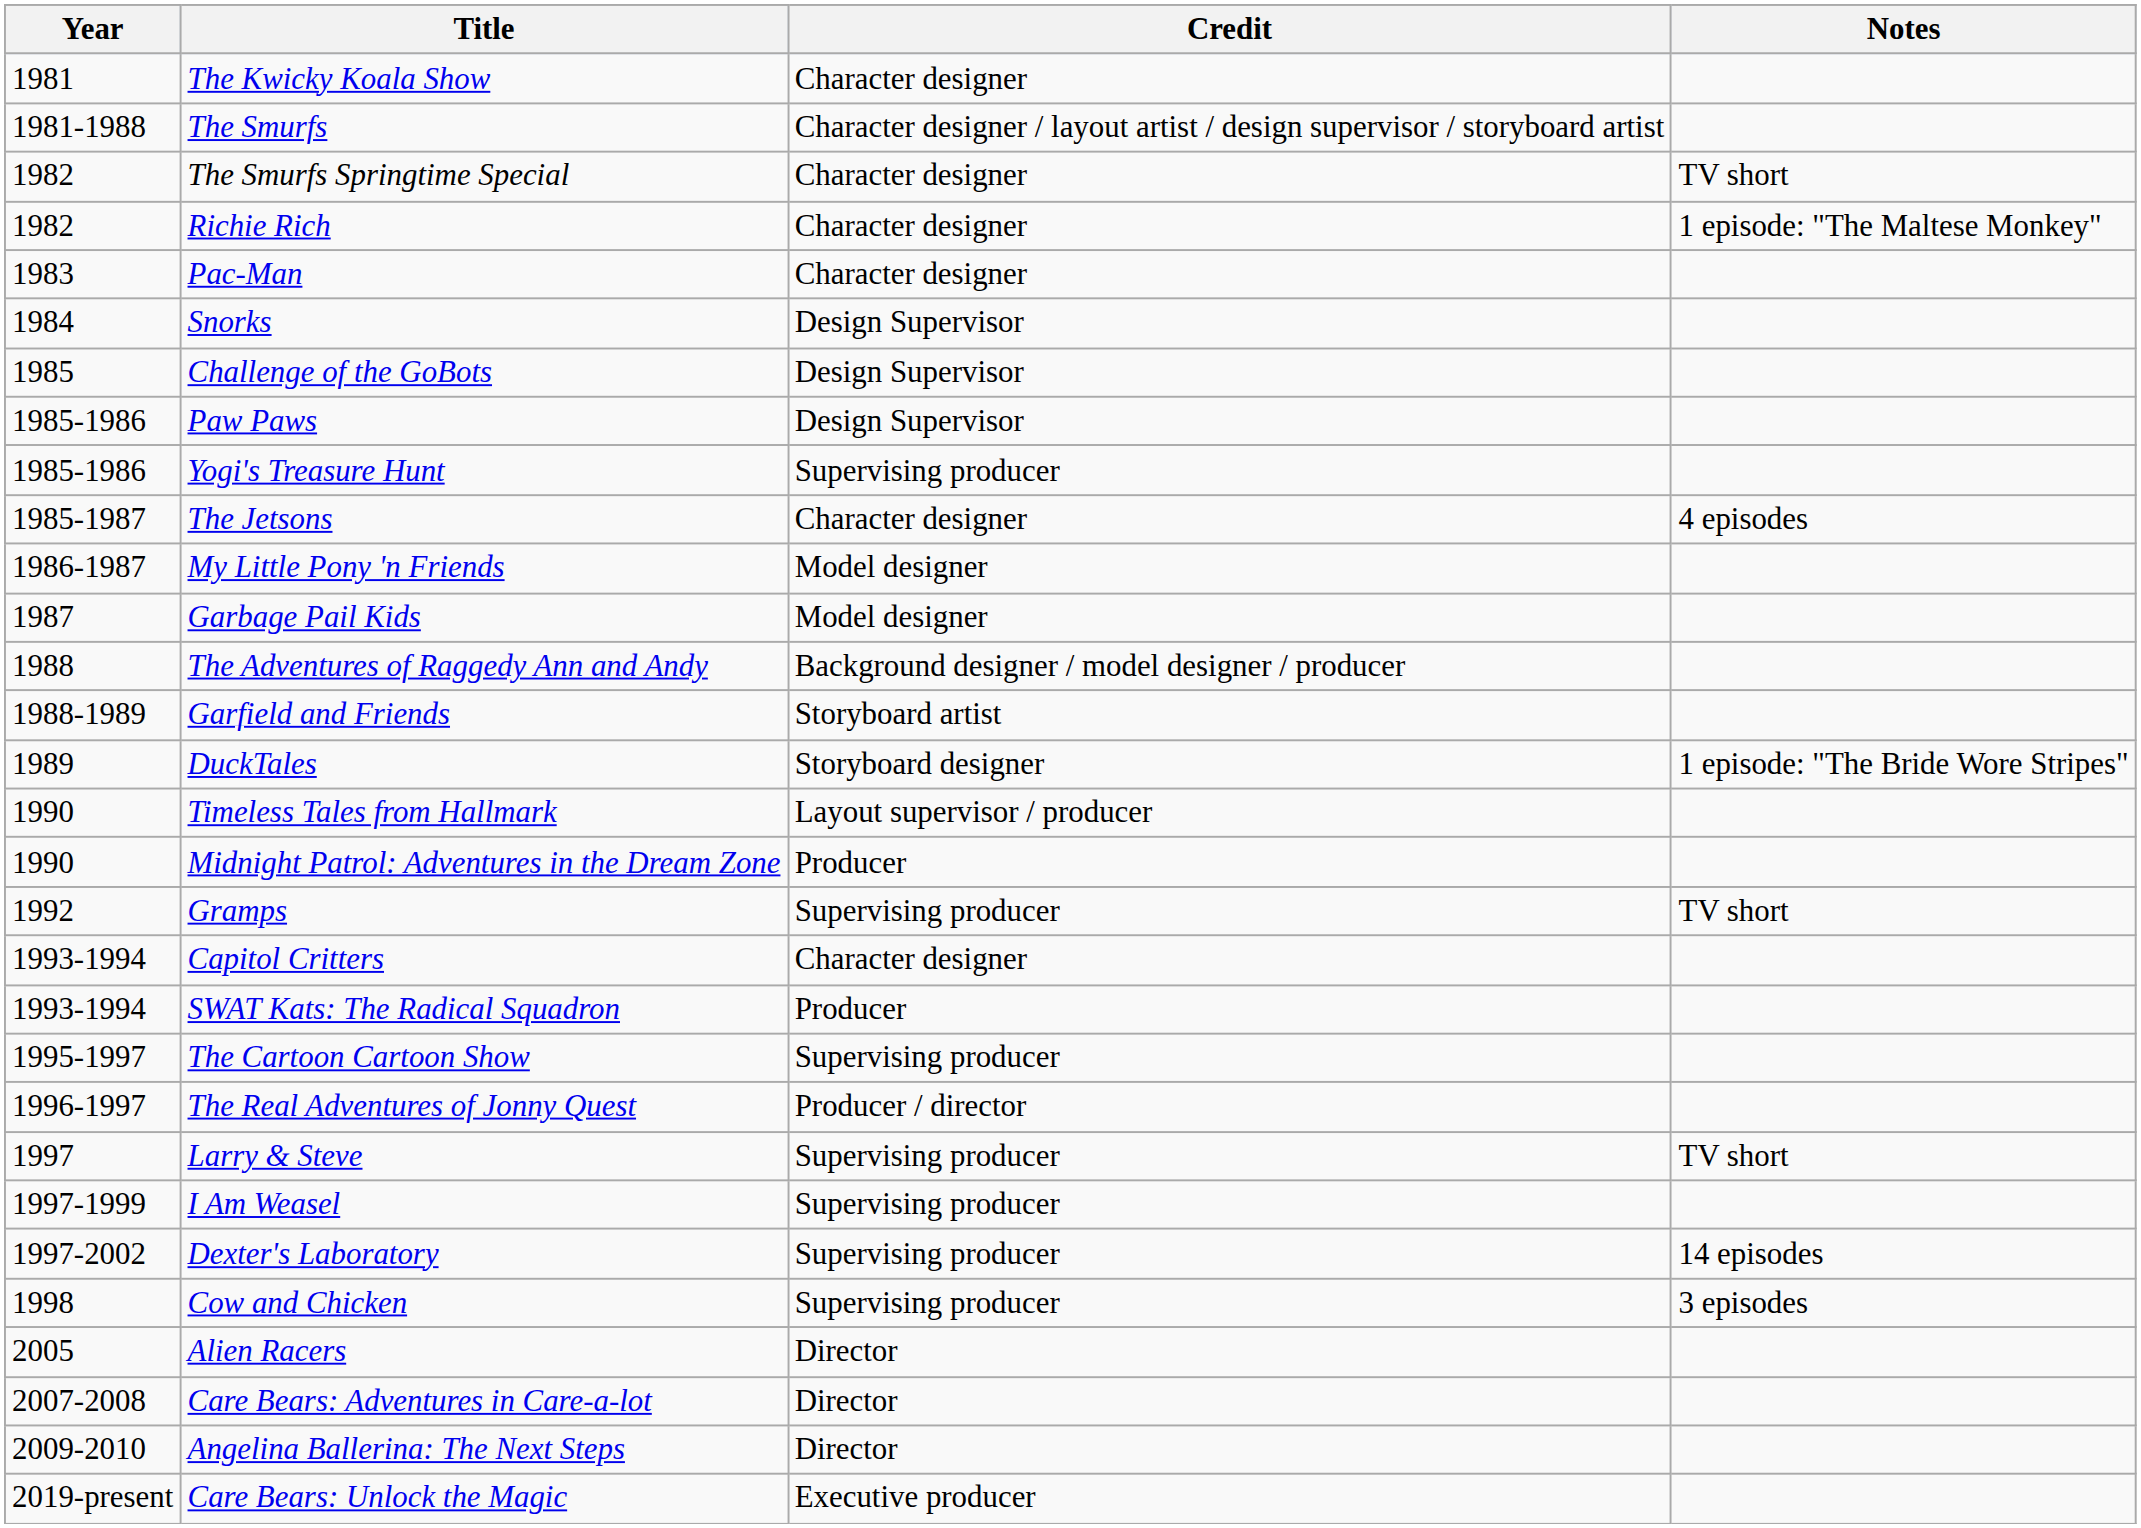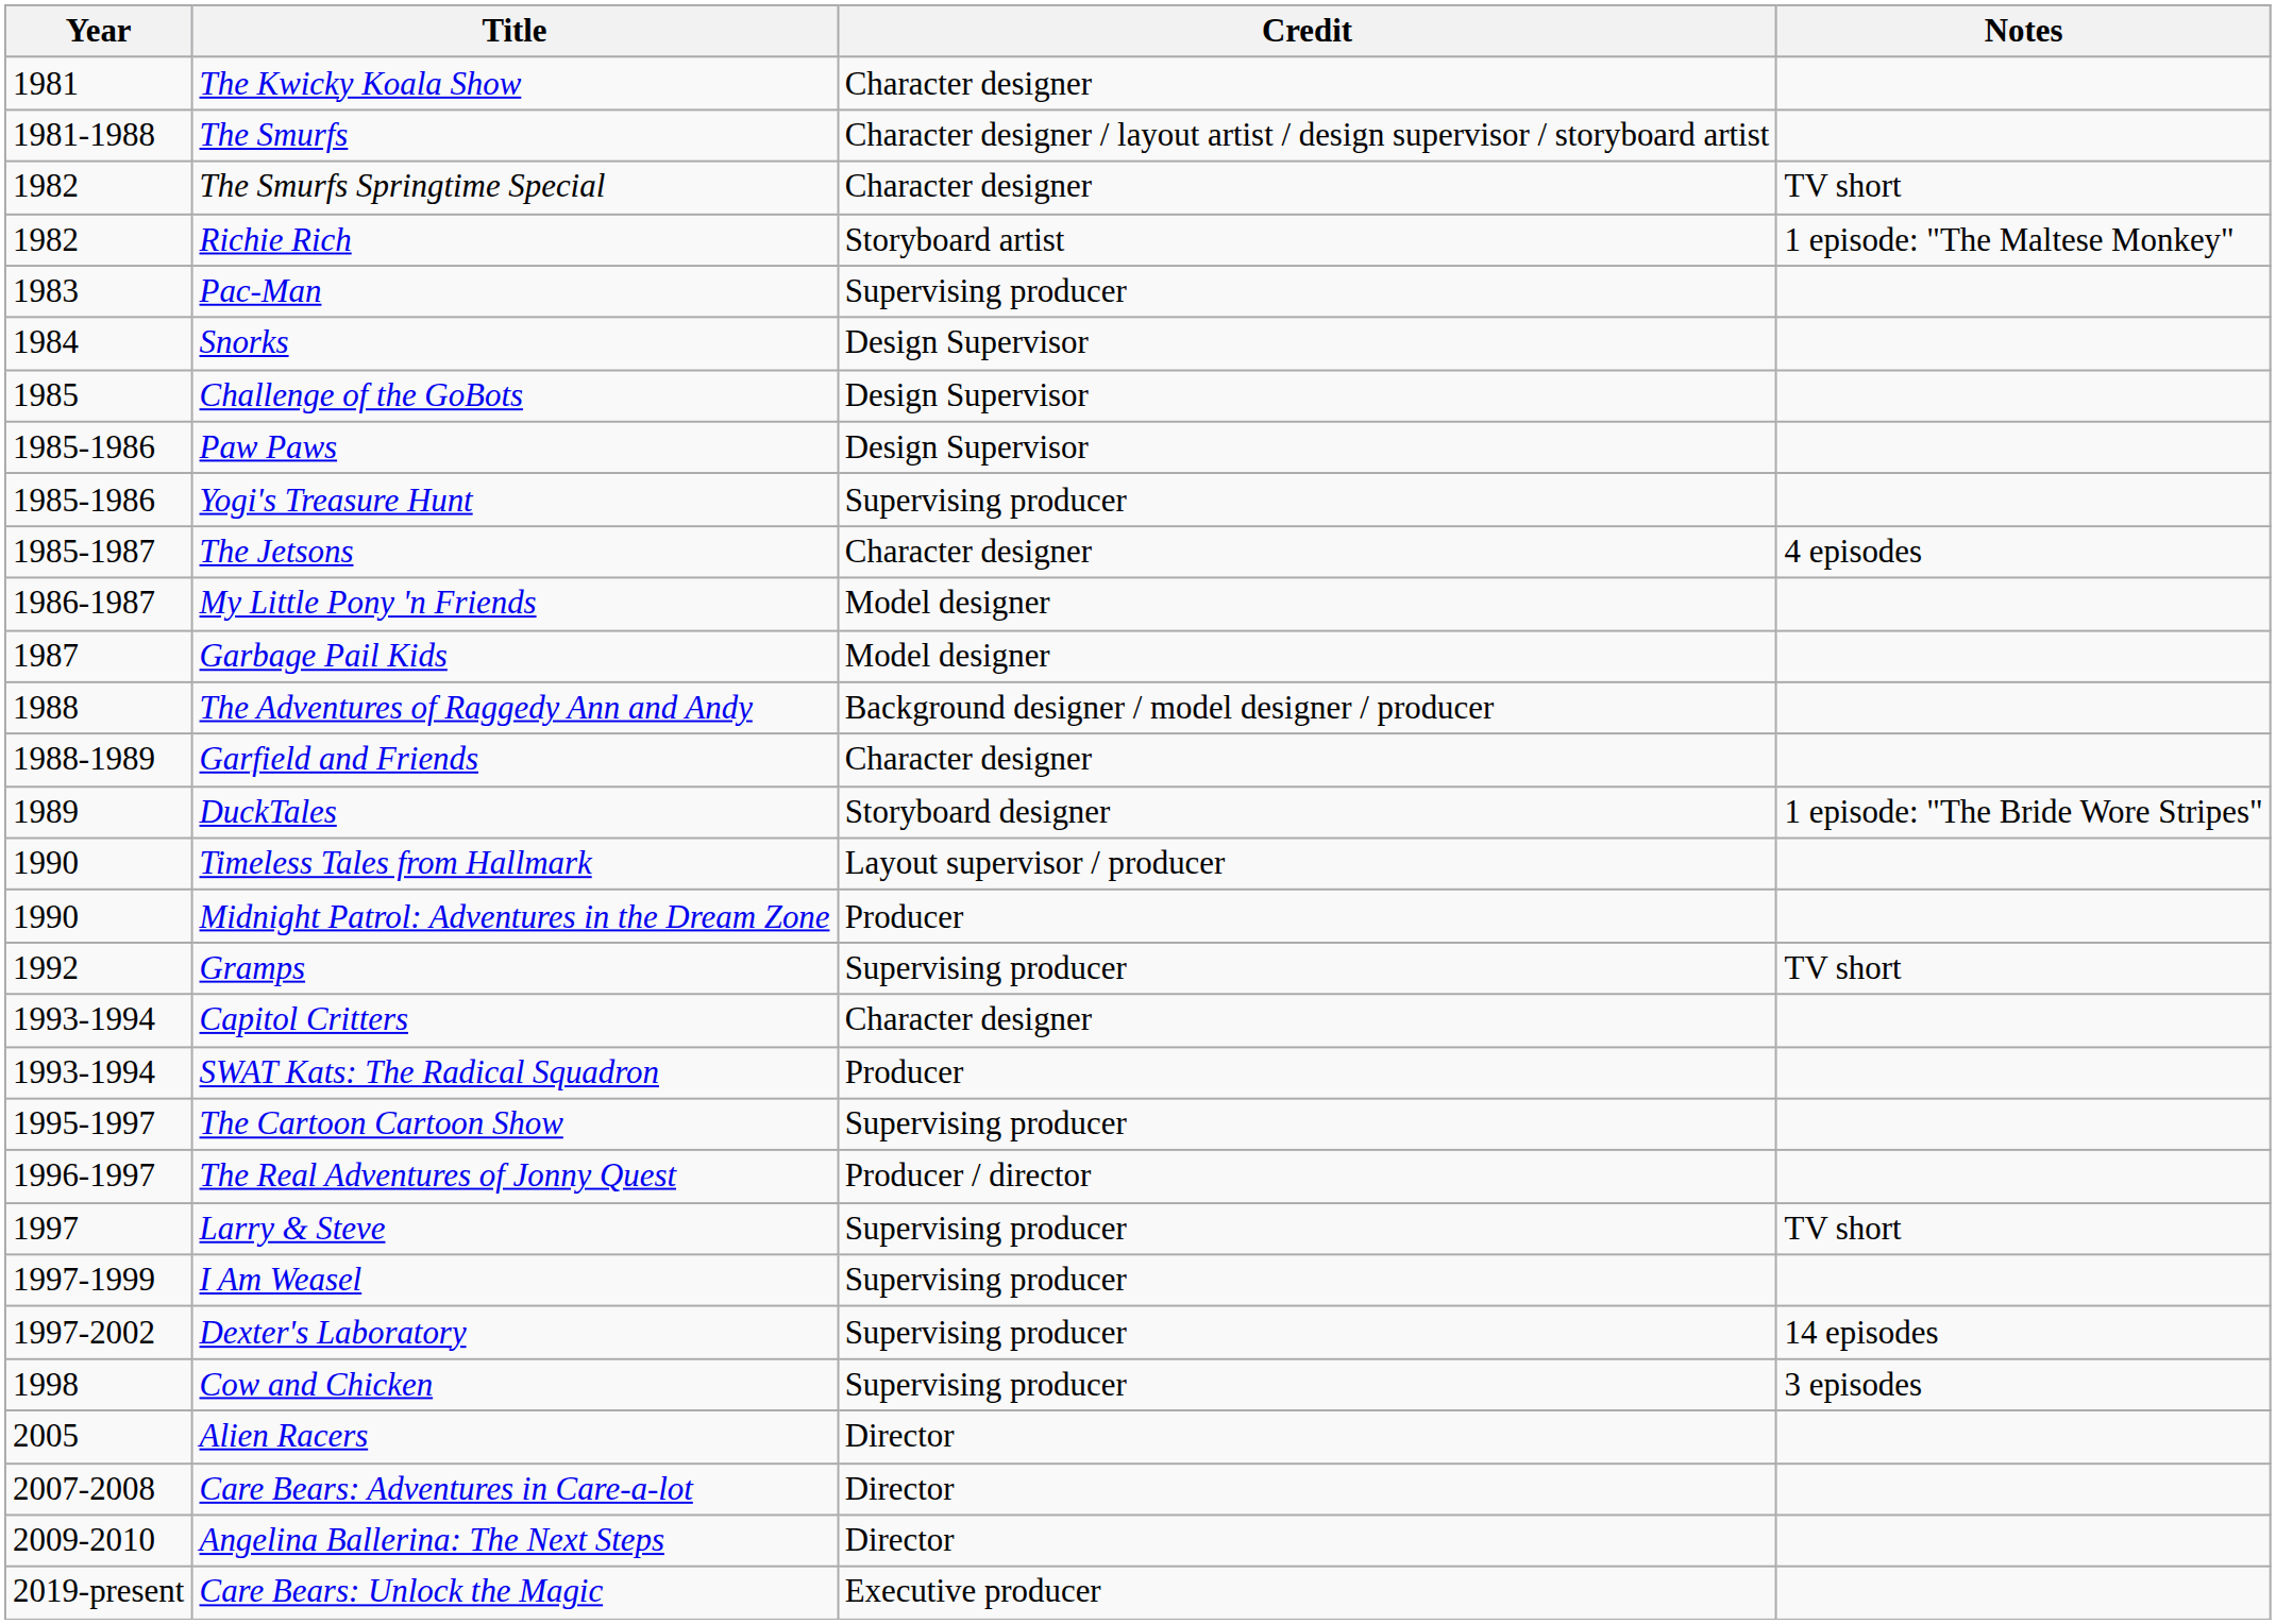 <table class="wikitable">
 <tr style="background:#b0c4de; text-align:center;">
 <th>Year</th>
 <th>Title</th>
 <th>Credit</th>
 <th>Notes</th>
 </tr>
 <tr>
 <td>1981</td>
 <td><em><a href='#'>The Kwicky Koala Show</a></em></td>
 <td>Character designer</td>
 <td></td>
 </tr>
 <tr>
 <td>1981-1988</td>
 <td><em><a href='#'>The Smurfs</a></em></td>
 <td>Character designer / layout artist / design supervisor / storyboard artist</td>
 <td></td>
 </tr>
 <tr>
 <td>1982</td>
 <td><em>The Smurfs Springtime Special</em></td>
 <td>Character designer</td>
 <td>TV short</td>
 </tr>
 <tr>
 <td>1982</td>
 <td><em><a href='#'>Richie Rich</a></em></td>
-<td>Character designer</td>
+<td>Storyboard artist</td>
 <td>1 episode: "The Maltese Monkey"</td>
 </tr>
 <tr>
 <td>1983</td>
 <td><em><a href='#'>Pac-Man</a></em></td>
-<td>Character designer</td>
+<td>Supervising producer</td>
 <td></td>
 </tr>
 <tr>
 <td>1984</td>
 <td><em><a href='#'>Snorks</a></em></td>
 <td>Design Supervisor</td>
 <td></td>
 </tr>
 <tr>
 <td>1985</td>
 <td><em><a href='#'>Challenge of the GoBots</a></em></td>
 <td>Design Supervisor</td>
 <td></td>
 </tr>
 <tr>
 <td>1985-1986</td>
 <td><em><a href='#'>Paw Paws</a></em></td>
 <td>Design Supervisor</td>
 <td></td>
 </tr>
 <tr>
 <td>1985-1986</td>
 <td><em><a href='#'>Yogi's Treasure Hunt</a></em></td>
 <td>Supervising producer</td>
 <td></td>
 </tr>
 <tr>
 <td>1985-1987</td>
 <td><em><a href='#'>The Jetsons</a></em></td>
 <td>Character designer</td>
 <td>4 episodes</td>
 </tr>
 <tr>
 <td>1986-1987</td>
 <td><em><a href='#'>My Little Pony 'n Friends</a></em></td>
 <td>Model designer</td>
 <td></td>
 </tr>
 <tr>
 <td>1987</td>
 <td><em><a href='#'>Garbage Pail Kids</a></em></td>
 <td>Model designer</td>
 <td></td>
 </tr>
 <tr>
 <td>1988</td>
 <td><em><a href='#'>The Adventures of Raggedy Ann and Andy</a></em></td>
 <td>Background designer / model designer / producer</td>
 <td></td>
 </tr>
 <tr>
 <td>1988-1989</td>
 <td><em><a href='#'>Garfield and Friends</a></em></td>
-<td>Storyboard artist</td>
+<td>Character designer</td>
 <td></td>
 </tr>
 <tr>
 <td>1989</td>
 <td><em><a href='#'>DuckTales</a></em></td>
 <td>Storyboard designer</td>
 <td>1 episode: "The Bride Wore Stripes"</td>
 </tr>
 <tr>
 <td>1990</td>
 <td><em><a href='#'>Timeless Tales from Hallmark</a></em></td>
 <td>Layout supervisor / producer</td>
 <td></td>
 </tr>
 <tr>
 <td>1990</td>
 <td><em><a href='#'>Midnight Patrol: Adventures in the Dream Zone</a></em></td>
 <td>Producer</td>
 <td></td>
 </tr>
 <tr>
 <td>1992</td>
 <td><em><a href='#'>Gramps</a></em></td>
 <td>Supervising producer</td>
 <td>TV short</td>
 </tr>
 <tr>
 <td>1993-1994</td>
 <td><em><a href='#'>Capitol Critters</a></em></td>
 <td>Character designer</td>
 <td></td>
 </tr>
 <tr>
 <td>1993-1994</td>
 <td><em><a href='#'>SWAT Kats: The Radical Squadron</a></em></td>
 <td>Producer</td>
 <td></td>
 </tr>
 <tr>
 <td>1995-1997</td>
 <td><em><a href='#'>The Cartoon Cartoon Show</a></em></td>
 <td>Supervising producer</td>
 <td></td>
 </tr>
 <tr>
 <td>1996-1997</td>
 <td><em><a href='#'>The Real Adventures of Jonny Quest</a></em></td>
 <td>Producer / director</td>
 <td></td>
 </tr>
 <tr>
 <td>1997</td>
 <td><em><a href='#'>Larry & Steve</a></em></td>
 <td>Supervising producer</td>
 <td>TV short</td>
 </tr>
 <tr>
 <td>1997-1999</td>
 <td><em><a href='#'>I Am Weasel</a></em></td>
 <td>Supervising producer</td>
 <td></td>
 </tr>
 <tr>
 <td>1997-2002</td>
 <td><em><a href='#'>Dexter's Laboratory</a></em></td>
 <td>Supervising producer</td>
 <td>14 episodes</td>
 </tr>
 <tr>
 <td>1998</td>
 <td><em><a href='#'>Cow and Chicken</a></em></td>
 <td>Supervising producer</td>
 <td>3 episodes</td>
 </tr>
 <tr>
 <td>2005</td>
 <td><em><a href='#'>Alien Racers</a></em></td>
 <td>Director</td>
 <td></td>
 </tr>
 <tr>
 <td>2007-2008</td>
 <td><em><a href='#'>Care Bears: Adventures in Care-a-lot</a></em></td>
 <td>Director</td>
 <td></td>
 </tr>
 <tr>
 <td>2009-2010</td>
 <td><em><a href='#'>Angelina Ballerina: The Next Steps</a></em></td>
 <td>Director</td>
 <td></td>
 </tr>
 <tr>
 <td>2019-present</td>
 <td><em><a href='#'>Care Bears: Unlock the Magic</a></em></td>
 <td>Executive producer</td>
 <td></td>
 </tr>
 </table>
